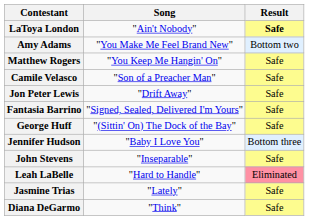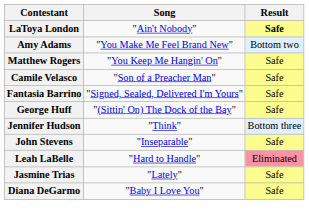 <table class="wikitable unsortable" style="text-align:center;">
 <tr>
 <th scope="col">Contestant</th>
 <th scope="col">Song</th>
 <th scope="col">Result</th>
 </tr>
 <tr>
 <th scope="row">LaToya London</th>
 <td>"<a href='#'>Ain't Nobody</a>"</td>
 <td style="background:#FDFC8F;"><strong>Safe</strong></td>
 </tr>
 <tr>
 <th scope="row">Amy Adams</th>
 <td>"<a href='#'>You Make Me Feel Brand New</a>"</td>
 <td bgcolor="E0F0FF">Bottom two</td>
 </tr>
 <tr>
 <th scope="row">Matthew Rogers</th>
 <td>"<a href='#'>You Keep Me Hangin' On</a>"</td>
 <td style="background:#FDFC8F;">Safe</td>
 </tr>
 <tr>
 <th scope="row">Camile Velasco</th>
 <td>"<a href='#'>Son of a Preacher Man</a>"</td>
 <td style="background:#FDFC8F;">Safe</td>
 </tr>
 <tr>
-<th scope="row">Jon Peter Lewis</th>
-<td>"<a href='#'>Drift Away</a>"</td>
-<td style="background:#FDFC8F;">Safe</td>
-</tr>
-<tr>
 <th scope="row">Fantasia Barrino</th>
 <td>"<a href='#'>Signed, Sealed, Delivered I'm Yours</a>"</td>
 <td style="background:#FDFC8F;">Safe</td>
 </tr>
 <tr>
 <th scope="row">George Huff</th>
 <td>"<a href='#'>(Sittin' On) The Dock of the Bay</a>"</td>
 <td style="background:#FDFC8F;">Safe</td>
 </tr>
 <tr>
 <th scope="row">Jennifer Hudson</th>
-<td>"<a href='#'>Baby I Love You</a>"</td>
+<td>"<a href='#'>Think</a>"</td>
 <td bgcolor="E0F0FF">Bottom three</td>
 </tr>
 <tr>
 <th scope="row">John Stevens</th>
 <td>"<a href='#'>Inseparable</a>"</td>
 <td style="background:#FDFC8F;">Safe</td>
 </tr>
 <tr>
 <th scope="row">Leah LaBelle</th>
 <td>"<a href='#'>Hard to Handle</a>"</td>
 <td bgcolor="FF91A4">Eliminated</td>
 </tr>
 <tr>
 <th scope="row">Jasmine Trias</th>
 <td>"<a href='#'>Lately</a>"</td>
 <td style="background:#FDFC8F;">Safe</td>
 </tr>
 <tr>
 <th scope="row">Diana DeGarmo</th>
-<td>"<a href='#'>Think</a>"</td>
+<td>"<a href='#'>Baby I Love You</a>"</td>
 <td style="background:#FDFC8F;">Safe</td>
 </tr>
 </table>
